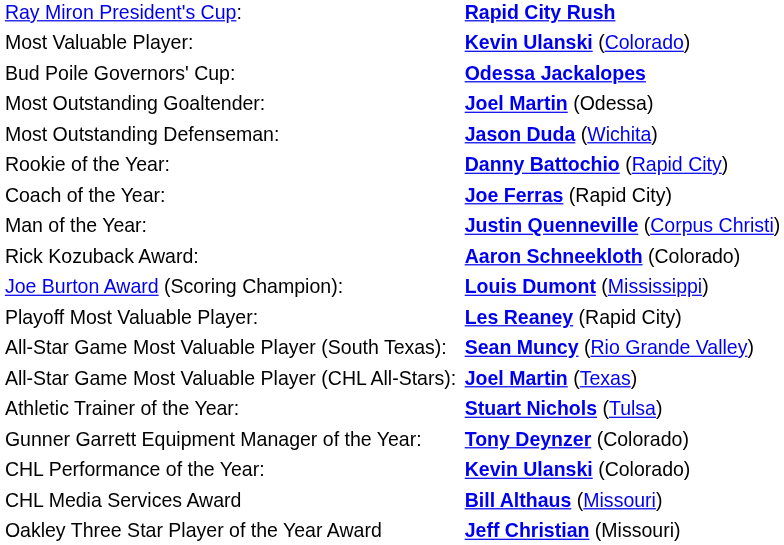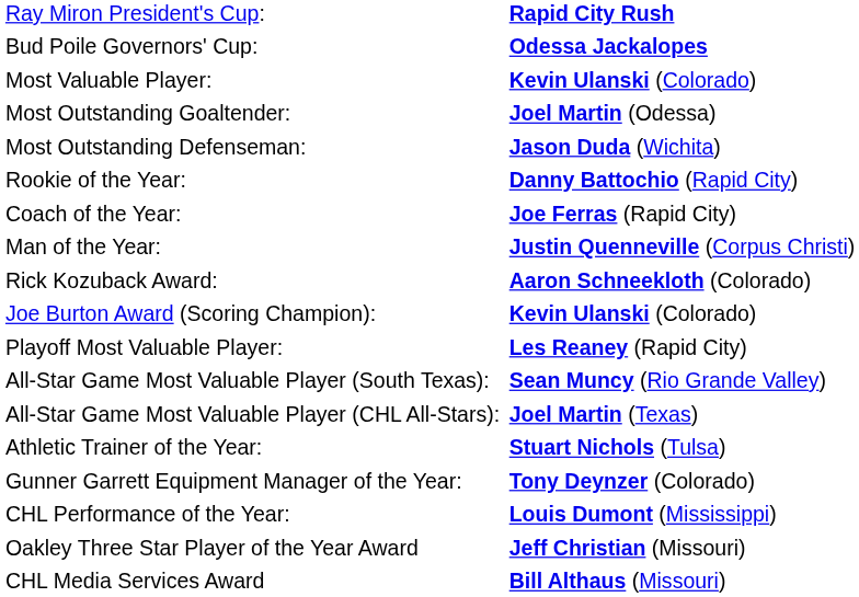 <table cellpadding="3" cellspacing="1">
 <tr>
 <td><a href='#'>Ray Miron President's Cup</a>:</td>
 <td><strong><a href='#'>Rapid City Rush</a></strong></td>
 </tr>
 <tr>
+<td>Bud Poile Governors' Cup:</td>
+<td><strong><a href='#'>Odessa Jackalopes</a></strong></td>
+</tr>
+<tr>
 <td>Most Valuable Player:</td>
 <td><strong><a href='#'>Kevin Ulanski</a></strong> (<a href='#'>Colorado</a>)</td>
-</tr>
-<tr>
-<td>Bud Poile Governors' Cup:</td>
-<td><strong><a href='#'>Odessa Jackalopes</a></strong></td>
 </tr>
 <tr>
 <td>Most Outstanding Goaltender:</td>
 <td><strong><a href='#'>Joel Martin</a></strong> (Odessa) </td>
 </tr>
 <tr>
 <td>Most Outstanding Defenseman:</td>
 <td><strong><a href='#'>Jason Duda</a></strong> (<a href='#'>Wichita</a>) </td>
 </tr>
 <tr>
 <td>Rookie of the Year:</td>
 <td><strong><a href='#'>Danny Battochio</a></strong> (<a href='#'>Rapid City</a>) </td>
 </tr>
 <tr>
 <td>Coach of the Year:</td>
 <td><strong><a href='#'>Joe Ferras</a></strong> (Rapid City) </td>
 </tr>
 <tr>
 <td>Man of the Year:</td>
 <td><strong><a href='#'>Justin Quenneville</a></strong> (<a href='#'>Corpus Christi</a>)</td>
 </tr>
 <tr>
 <td>Rick Kozuback Award:</td>
 <td><strong><a href='#'>Aaron Schneekloth</a></strong> (Colorado) </td>
 </tr>
 <tr>
 <td><a href='#'>Joe Burton Award</a> (Scoring Champion):</td>
-<td><strong><a href='#'>Louis Dumont</a></strong> (<a href='#'>Mississippi</a>) </td>
+<td><strong><a href='#'>Kevin Ulanski</a></strong> (Colorado)</td>
 </tr>
 <tr>
 <td>Playoff Most Valuable Player:</td>
 <td><strong><a href='#'>Les Reaney</a></strong> (Rapid City)</td>
 </tr>
 <tr>
 <td>All-Star Game Most Valuable Player (South Texas):</td>
 <td><strong><a href='#'>Sean Muncy</a></strong> (<a href='#'>Rio Grande Valley</a>) </td>
 </tr>
 <tr>
 <td>All-Star Game Most Valuable Player (CHL All-Stars):</td>
 <td><strong><a href='#'>Joel Martin</a></strong> (<a href='#'>Texas</a>) </td>
 </tr>
 <tr>
 <td>Athletic Trainer of the Year:</td>
 <td><strong><a href='#'>Stuart Nichols</a></strong> (<a href='#'>Tulsa</a>) </td>
 </tr>
 <tr>
 <td>Gunner Garrett Equipment Manager of the Year:</td>
 <td><strong><a href='#'>Tony Deynzer</a></strong> (Colorado) </td>
 </tr>
 <tr>
 <td>CHL Performance of the Year:</td>
-<td><strong><a href='#'>Kevin Ulanski</a></strong> (Colorado)</td>
+<td><strong><a href='#'>Louis Dumont</a></strong> (<a href='#'>Mississippi</a>) </td>
+</tr>
+<tr>
+<td>Oakley Three Star Player of the Year Award</td>
+<td><strong><a href='#'>Jeff Christian</a></strong>  (Missouri) </td>
 </tr>
 <tr>
 <td>CHL Media Services Award</td>
 <td><strong><a href='#'>Bill Althaus</a></strong> (<a href='#'>Missouri</a>) </td>
 </tr>
-<tr>
-<td>Oakley Three Star Player of the Year Award</td>
-<td><strong><a href='#'>Jeff Christian</a></strong>  (Missouri) </td>
-</tr>
 </table>
